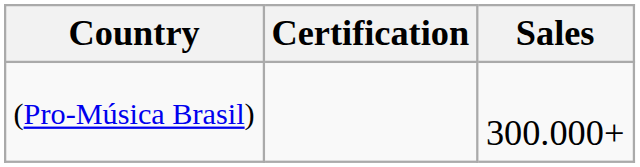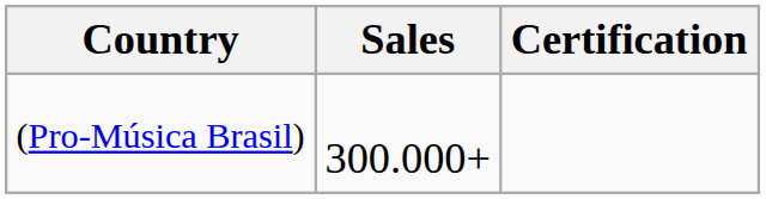 <table class="wikitable">
 <tr>
 <th>Country</th>
+<th>Sales</th>
 <th>Certification</th>
-<th>Sales</th>
 </tr>
 <tr>
 <td> <small>(<a href='#'>Pro-Música Brasil</a>)</small></td>
+<td><br>300.000+</td>
 <td style="text-align:center;"><br></td>
-<td><br>300.000+</td>
 </tr>
 </table>
